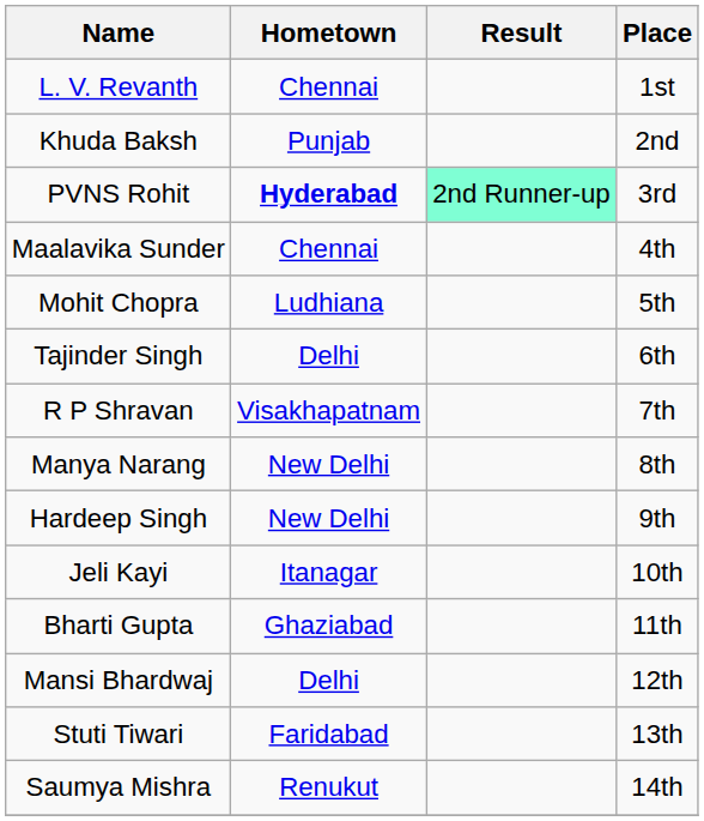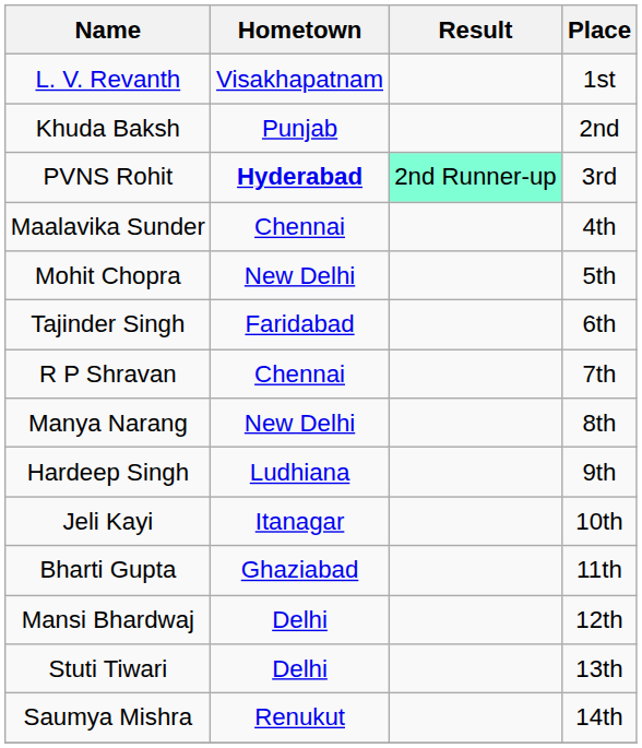 <table class="wikitable sortable" style=" text-align:center; line-height:25px; width:auto;">
 <tr>
 <th>Name</th>
 <th>Hometown</th>
 <th>Result</th>
 <th>Place</th>
 </tr>
 <tr>
 <td><a href='#'>L. V. Revanth</a></td>
-<td><a href='#'>Chennai</a></td>
+<td><a href='#'>Visakhapatnam</a></td>
 <td></td>
 <td>1st</td>
 </tr>
 <tr>
 <td>Khuda Baksh</td>
 <td><a href='#'>Punjab</a></td>
 <td></td>
 <td>2nd</td>
 </tr>
 <tr>
 <td>PVNS Rohit</td>
 <td><strong><a href='#'>Hyderabad</a></strong></td>
 <td style="background:#7FFFD4;">2nd Runner-up</td>
 <td>3rd</td>
 </tr>
 <tr>
 <td>Maalavika Sunder</td>
 <td><a href='#'>Chennai</a></td>
 <td></td>
 <td>4th</td>
 </tr>
 <tr>
 <td>Mohit Chopra</td>
-<td><a href='#'>Ludhiana</a></td>
+<td><a href='#'>New Delhi</a></td>
 <td></td>
 <td>5th</td>
 </tr>
 <tr>
 <td>Tajinder Singh</td>
-<td><a href='#'>Delhi</a></td>
+<td><a href='#'>Faridabad</a></td>
 <td></td>
 <td>6th</td>
 </tr>
 <tr>
 <td>R P Shravan</td>
-<td><a href='#'>Visakhapatnam</a></td>
+<td><a href='#'>Chennai</a></td>
 <td></td>
 <td>7th</td>
 </tr>
 <tr>
 <td>Manya Narang</td>
 <td><a href='#'>New Delhi</a></td>
 <td></td>
 <td>8th</td>
 </tr>
 <tr>
 <td>Hardeep Singh</td>
-<td><a href='#'>New Delhi</a></td>
+<td><a href='#'>Ludhiana</a></td>
 <td></td>
 <td>9th</td>
 </tr>
 <tr>
 <td>Jeli Kayi</td>
 <td><a href='#'>Itanagar</a></td>
 <td></td>
 <td>10th</td>
 </tr>
 <tr>
 <td>Bharti Gupta</td>
 <td><a href='#'>Ghaziabad</a></td>
 <td></td>
 <td>11th</td>
 </tr>
 <tr>
 <td>Mansi Bhardwaj</td>
 <td><a href='#'>Delhi</a></td>
 <td></td>
 <td>12th</td>
 </tr>
 <tr>
 <td>Stuti Tiwari</td>
-<td><a href='#'>Faridabad</a></td>
+<td><a href='#'>Delhi</a></td>
 <td></td>
 <td>13th</td>
 </tr>
 <tr>
 <td>Saumya Mishra</td>
 <td><a href='#'>Renukut</a></td>
 <td></td>
 <td>14th</td>
 </tr>
 <tr>
 </tr>
 </table>
